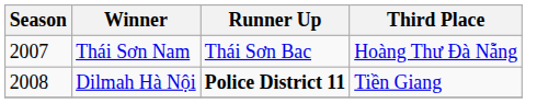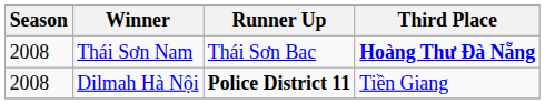 <table class="wikitable">
 <tr>
 <th>Season</th>
 <th>Winner</th>
 <th>Runner Up</th>
 <th>Third Place</th>
 </tr>
 <tr>
-<td>2007</td>
+<td>2008</td>
 <td><a href='#'>Thái Sơn Nam</a></td>
 <td><a href='#'>Thái Sơn Bac</a></td>
-<td><a href='#'>Hoàng Thư Đà Nẵng</a></td>
+<td><strong><a href='#'>Hoàng Thư Đà Nẵng</a></strong></td>
 </tr>
 <tr>
 <td>2008</td>
 <td><a href='#'>Dilmah Hà Nội</a></td>
 <td><strong>Police District 11</strong></td>
 <td><a href='#'>Tiền Giang</a></td>
 </tr>
 <tr>
 </tr>
 </table>
